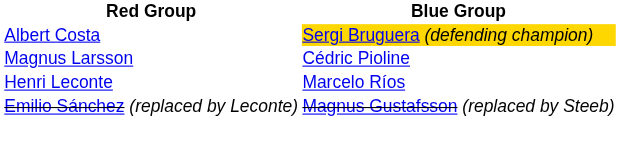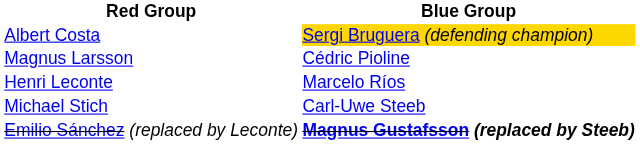 <table>
 <tr>
 <th>Red Group</th>
 <th>Blue Group</th>
 </tr>
 <tr>
 <td> <a href='#'>Albert Costa</a></td>
 <td style="background: gold;"> <a href='#'>Sergi Bruguera</a> <em>(defending champion)</em></td>
 </tr>
 <tr>
 <td> <a href='#'>Magnus Larsson</a></td>
 <td> <a href='#'>Cédric Pioline</a></td>
 </tr>
 <tr>
 <td> <a href='#'>Henri Leconte</a></td>
 <td> <a href='#'>Marcelo Ríos</a></td>
 </tr>
 <tr>
+<td> <a href='#'>Michael Stich</a></td>
+<td> <a href='#'>Carl-Uwe Steeb</a></td>
+</tr>
+<tr>
 <td> <s><a href='#'>Emilio Sánchez</a></s> <em>(replaced by Leconte)</em></td>
-<td> <s><a href='#'>Magnus Gustafsson</a></s> <em>(replaced by Steeb)</em></td>
+<td><strong> <s><a href='#'>Magnus Gustafsson</a></s> <em>(replaced by Steeb)</em></strong></td>
 </tr>
 </table>
